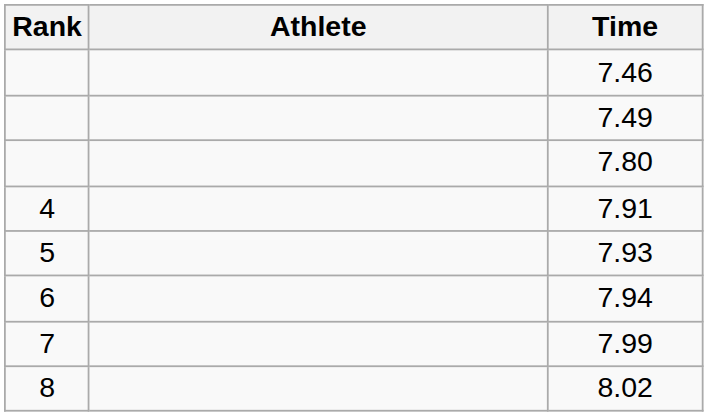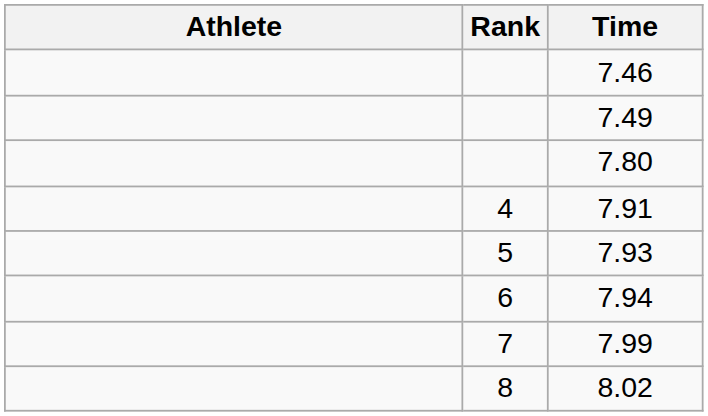 <table class=wikitable style="text-align:center">
 <tr>
+<th width=250>Athlete</th>
 <th width=40>Rank</th>
-<th width=250>Athlete</th>
 <th width=80>Time</th>
 </tr>
 <tr>
+<td align=left></td>
 <td></td>
-<td align=left></td>
 <td>7.46</td>
 </tr>
 <tr>
+<td align=left></td>
 <td></td>
-<td align=left></td>
 <td>7.49</td>
 </tr>
 <tr>
+<td align=left></td>
 <td></td>
-<td align=left></td>
 <td>7.80</td>
 </tr>
 <tr>
+<td align=left></td>
 <td>4</td>
-<td align=left></td>
 <td>7.91</td>
 </tr>
 <tr>
+<td align=left></td>
 <td>5</td>
-<td align=left></td>
 <td>7.93</td>
 </tr>
 <tr>
+<td align=left></td>
 <td>6</td>
-<td align=left></td>
 <td>7.94</td>
 </tr>
 <tr>
+<td align=left></td>
 <td>7</td>
-<td align=left></td>
 <td>7.99</td>
 </tr>
 <tr>
+<td align=left></td>
 <td>8</td>
-<td align=left></td>
 <td>8.02</td>
 </tr>
 </table>
